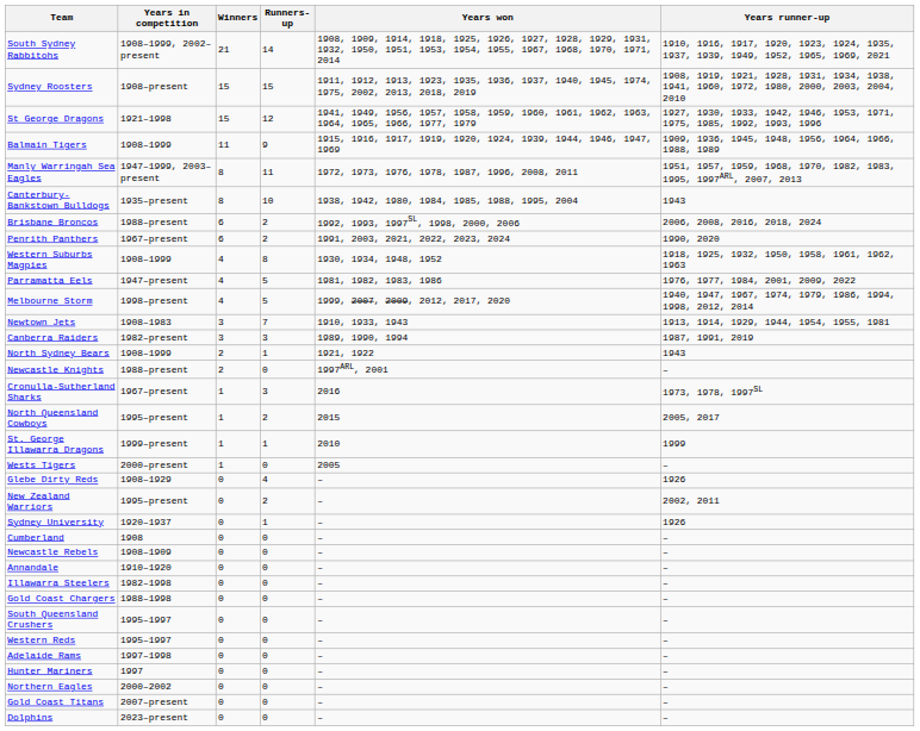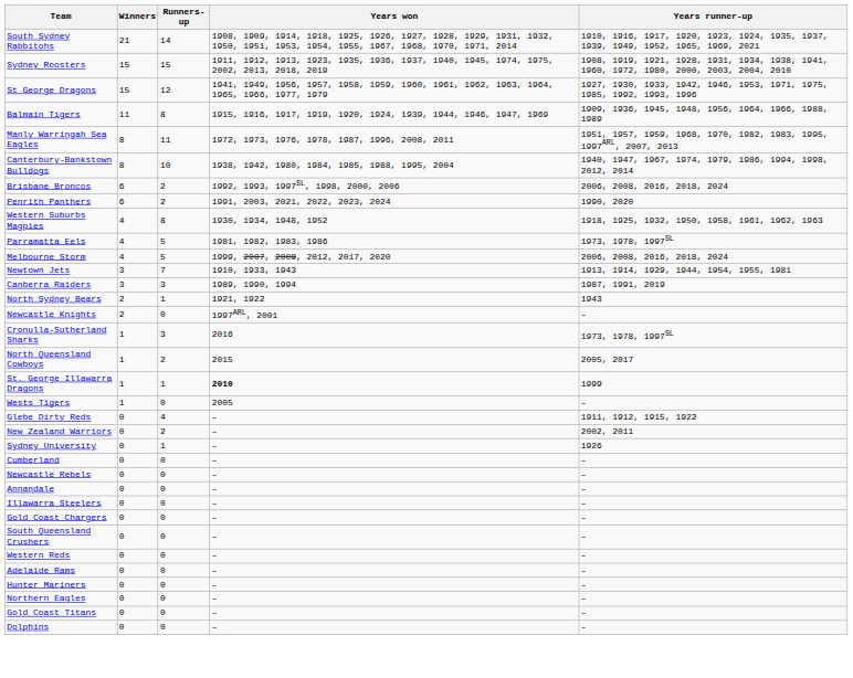 <table class="wikitable sortable">
 <tr>
 <th>Team</th>
-<th>Years in competition</th>
 <th>Winners</th>
 <th>Runners-up</th>
 <th>Years won</th>
 <th>Years runner-up</th>
 </tr>
 <tr>
 <td> <a href='#'>South Sydney Rabbitohs</a></td>
-<td>1908–1999, 2002–present</td>
 <td>21</td>
 <td>14</td>
 <td>1908, 1909, 1914, 1918, 1925, 1926, 1927, 1928, 1929, 1931, 1932, 1950, 1951, 1953, 1954, 1955, 1967, 1968, 1970, 1971, 2014</td>
 <td>1910, 1916, 1917, 1920, 1923, 1924, 1935, 1937, 1939, 1949, 1952, 1965, 1969, 2021</td>
 </tr>
 <tr>
 <td> <a href='#'>Sydney Roosters</a></td>
-<td>1908–present</td>
 <td>15</td>
 <td>15</td>
 <td>1911, 1912, 1913, 1923, 1935, 1936, 1937, 1940, 1945, 1974, 1975, 2002, 2013, 2018, 2019</td>
 <td>1908, 1919, 1921, 1928, 1931, 1934, 1938, 1941, 1960, 1972, 1980, 2000, 2003, 2004, 2010</td>
 </tr>
 <tr>
 <td> <a href='#'>St George Dragons</a></td>
-<td>1921–1998</td>
 <td>15</td>
 <td>12</td>
 <td>1941, 1949, 1956, 1957, 1958, 1959, 1960, 1961, 1962, 1963, 1964, 1965, 1966, 1977, 1979</td>
 <td>1927, 1930, 1933, 1942, 1946, 1953, 1971, 1975, 1985, 1992, 1993, 1996</td>
 </tr>
 <tr>
 <td> <a href='#'>Balmain Tigers</a></td>
-<td>1908–1999</td>
 <td>11</td>
-<td>9</td>
+<td>8</td>
 <td>1915, 1916, 1917, 1919, 1920, 1924, 1939, 1944, 1946, 1947, 1969</td>
 <td>1909, 1936, 1945, 1948, 1956, 1964, 1966, 1988, 1989</td>
 </tr>
 <tr>
 <td> <a href='#'>Manly Warringah Sea Eagles</a></td>
-<td>1947–1999, 2003–present</td>
 <td>8</td>
 <td>11</td>
 <td>1972, 1973, 1976, 1978, 1987, 1996, 2008, 2011</td>
 <td>1951, 1957, 1959, 1968, 1970, 1982, 1983, 1995, 1997<sup>ARL</sup>, 2007, 2013</td>
 </tr>
 <tr>
 <td> <a href='#'>Canterbury-Bankstown Bulldogs</a></td>
-<td>1935–present</td>
 <td>8</td>
 <td>10</td>
 <td>1938, 1942, 1980, 1984, 1985, 1988, 1995, 2004</td>
-<td>1943</td>
+<td>1940, 1947, 1967, 1974, 1979, 1986, 1994, 1998, 2012, 2014</td>
 </tr>
 <tr>
 <td> <a href='#'>Brisbane Broncos</a></td>
-<td>1988–present</td>
 <td>6</td>
 <td>2</td>
 <td>1992, 1993, 1997<sup>SL</sup>, 1998, 2000, 2006</td>
 <td>2006, 2008, 2016, 2018, 2024</td>
 </tr>
 <tr>
 <td> <a href='#'>Penrith Panthers</a></td>
-<td>1967–present</td>
 <td>6</td>
 <td>2</td>
 <td>1991, 2003, 2021, 2022, 2023, 2024</td>
 <td>1990, 2020</td>
 </tr>
 <tr>
 <td> <a href='#'>Western Suburbs Magpies</a></td>
-<td>1908–1999</td>
 <td>4</td>
 <td>8</td>
 <td>1930, 1934, 1948, 1952</td>
 <td>1918, 1925, 1932, 1950, 1958, 1961, 1962, 1963</td>
 </tr>
 <tr>
 <td> <a href='#'>Parramatta Eels</a></td>
-<td>1947–present</td>
 <td>4</td>
 <td>5</td>
 <td>1981, 1982, 1983, 1986</td>
-<td>1976, 1977, 1984, 2001, 2009, 2022</td>
+<td>1973, 1978, 1997<sup>SL</sup></td>
 </tr>
 <tr>
 <td> <a href='#'>Melbourne Storm</a></td>
-<td>1998–present</td>
 <td>4</td>
 <td>5</td>
 <td>1999, <s>2007</s>, <s>2009</s>, 2012, 2017, 2020</td>
-<td>1940, 1947, 1967, 1974, 1979, 1986, 1994, 1998, 2012, 2014</td>
+<td>2006, 2008, 2016, 2018, 2024</td>
 </tr>
 <tr>
 <td> <a href='#'>Newtown Jets</a></td>
-<td>1908–1983</td>
 <td>3</td>
 <td>7</td>
 <td>1910, 1933, 1943</td>
 <td>1913, 1914, 1929, 1944, 1954, 1955, 1981</td>
 </tr>
 <tr>
 <td> <a href='#'>Canberra Raiders</a></td>
-<td>1982–present</td>
 <td>3</td>
 <td>3</td>
 <td>1989, 1990, 1994</td>
 <td>1987, 1991, 2019</td>
 </tr>
 <tr>
 <td> <a href='#'>North Sydney Bears</a></td>
-<td>1908–1999</td>
 <td>2</td>
 <td>1</td>
 <td>1921, 1922</td>
 <td>1943</td>
 </tr>
 <tr>
 <td> <a href='#'>Newcastle Knights</a></td>
-<td>1988–present</td>
 <td>2</td>
 <td>0</td>
 <td>1997<sup>ARL</sup>, 2001</td>
 <td>–</td>
 </tr>
 <tr>
 <td> <a href='#'>Cronulla-Sutherland Sharks</a></td>
-<td>1967–present</td>
 <td>1</td>
 <td>3</td>
 <td>2016</td>
 <td>1973, 1978, 1997<sup>SL</sup></td>
 </tr>
 <tr>
 <td> <a href='#'>North Queensland Cowboys</a></td>
-<td>1995–present</td>
 <td>1</td>
 <td>2</td>
 <td>2015</td>
 <td>2005, 2017</td>
 </tr>
 <tr>
 <td> <a href='#'>St. George Illawarra Dragons</a></td>
-<td>1999–present</td>
 <td>1</td>
 <td>1</td>
-<td>2010</td>
+<td><strong>2010</strong></td>
 <td>1999</td>
 </tr>
 <tr>
 <td> <a href='#'>Wests Tigers</a></td>
-<td>2000–present</td>
 <td>1</td>
 <td>0</td>
 <td>2005</td>
 <td>–</td>
 </tr>
 <tr>
 <td> <a href='#'>Glebe Dirty Reds</a></td>
-<td>1908–1929</td>
 <td>0</td>
 <td>4</td>
 <td>–</td>
-<td>1926</td>
+<td>1911, 1912, 1915, 1922</td>
 </tr>
 <tr>
 <td> <a href='#'>New Zealand Warriors</a></td>
-<td>1995–present</td>
 <td>0</td>
 <td>2</td>
 <td>–</td>
 <td>2002, 2011</td>
 </tr>
 <tr>
 <td> <a href='#'>Sydney University</a></td>
-<td>1920–1937</td>
 <td>0</td>
 <td>1</td>
 <td>–</td>
 <td>1926</td>
 </tr>
 <tr>
 <td> <a href='#'>Cumberland</a></td>
-<td>1908</td>
 <td>0</td>
 <td>0</td>
 <td>–</td>
 <td>–</td>
 </tr>
 <tr>
 <td> <a href='#'>Newcastle Rebels</a></td>
-<td>1908–1909</td>
 <td>0</td>
 <td>0</td>
 <td>–</td>
 <td>–</td>
 </tr>
 <tr>
 <td> <a href='#'>Annandale</a></td>
-<td>1910–1920</td>
 <td>0</td>
 <td>0</td>
 <td>–</td>
 <td>–</td>
 </tr>
 <tr>
 <td> <a href='#'>Illawarra Steelers</a></td>
-<td>1982–1998</td>
 <td>0</td>
 <td>0</td>
 <td>–</td>
 <td>–</td>
 </tr>
 <tr>
 <td> <a href='#'>Gold Coast Chargers</a></td>
-<td>1988–1998</td>
 <td>0</td>
 <td>0</td>
 <td>–</td>
 <td>–</td>
 </tr>
 <tr>
 <td> <a href='#'>South Queensland Crushers</a></td>
-<td>1995–1997</td>
 <td>0</td>
 <td>0</td>
 <td>–</td>
 <td>–</td>
 </tr>
 <tr>
 <td> <a href='#'>Western Reds</a></td>
-<td>1995–1997</td>
 <td>0</td>
 <td>0</td>
 <td>–</td>
 <td>–</td>
 </tr>
 <tr>
 <td> <a href='#'>Adelaide Rams</a></td>
-<td>1997–1998</td>
 <td>0</td>
 <td>0</td>
 <td>–</td>
 <td>–</td>
 </tr>
 <tr>
 <td> <a href='#'>Hunter Mariners</a></td>
-<td>1997</td>
 <td>0</td>
 <td>0</td>
 <td>–</td>
 <td>–</td>
 </tr>
 <tr>
 <td> <a href='#'>Northern Eagles</a></td>
-<td>2000–2002</td>
 <td>0</td>
 <td>0</td>
 <td>–</td>
 <td>–</td>
 </tr>
 <tr>
 <td> <a href='#'>Gold Coast Titans</a></td>
-<td>2007–present</td>
 <td>0</td>
 <td>0</td>
 <td>–</td>
 <td>–</td>
 </tr>
 <tr>
 <td> <a href='#'>Dolphins</a></td>
-<td>2023–present</td>
 <td>0</td>
 <td>0</td>
 <td>–</td>
 <td>–</td>
 </tr>
 </table>
